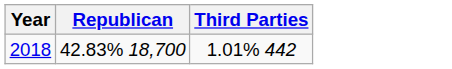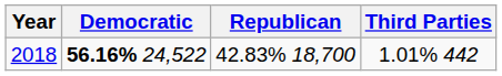 <table class="wikitable"  style="float:center; margin:1em; font-size:95%;">
 <tr style="background:lightgrey;">
 <th>Year</th>
+<th><a href='#'>Democratic</a></th>
 <th><a href='#'>Republican</a></th>
 <th><a href='#'>Third Parties</a></th>
 </tr>
 <tr>
 <td align="center" ><a href='#'>2018</a></td>
+<td align="center" ><strong>56.16%</strong> <em>24,522</em></td>
 <td align="center" >42.83% <em>18,700</em></td>
 <td align="center" >1.01% <em>442</em></td>
 </tr>
 </table>
